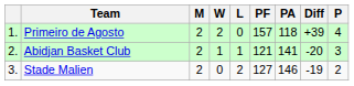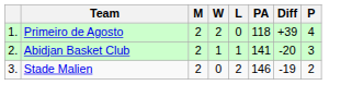 <table class="wikitable" style="text-align:center">
 <tr>
 <th width=15></th>
 <th width=220>Team</th>
 <th width=20>M</th>
 <th width=20>W</th>
 <th width=20>L</th>
-<th width=20>PF</th>
 <th width=20>PA</th>
 <th width=30>Diff</th>
 <th width=20>P</th>
 </tr>
 <tr style="background: #ccffcc;">
 <td>1.</td>
 <td align=left> <a href='#'>Primeiro de Agosto</a></td>
 <td>2</td>
 <td>2</td>
 <td>0</td>
-<td>157</td>
 <td>118</td>
 <td>+39</td>
 <td>4</td>
 </tr>
 <tr style="background: #ccffcc;">
 <td>2.</td>
 <td align=left> <a href='#'>Abidjan Basket Club</a></td>
 <td>2</td>
 <td>1</td>
 <td>1</td>
-<td>121</td>
 <td>141</td>
 <td>-20</td>
 <td>3</td>
 </tr>
 <tr>
 <td>3.</td>
 <td align=left> <a href='#'>Stade Malien</a></td>
 <td>2</td>
 <td>0</td>
 <td>2</td>
-<td>127</td>
 <td>146</td>
 <td>-19</td>
 <td>2</td>
 </tr>
 </table>
